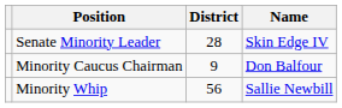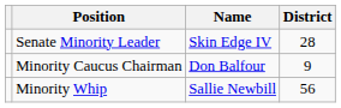 <table class="wikitable">
 <tr>
 <th></th>
 <th>Position</th>
+<th>Name</th>
 <th>District</th>
-<th>Name</th>
 </tr>
 <tr>
 <td></td>
 <td>Senate <a href='#'>Minority Leader</a></td>
+<td><a href='#'>Skin Edge IV</a></td>
 <td align=center>28</td>
-<td><a href='#'>Skin Edge IV</a></td>
 </tr>
 <tr>
 <td></td>
 <td>Minority Caucus Chairman</td>
+<td><a href='#'>Don Balfour</a></td>
 <td align=center>9</td>
-<td><a href='#'>Don Balfour</a></td>
 </tr>
 <tr>
 <td></td>
 <td>Minority <a href='#'>Whip</a></td>
+<td><a href='#'>Sallie Newbill</a></td>
 <td align=center>56</td>
-<td><a href='#'>Sallie Newbill</a></td>
 </tr>
 </table>
